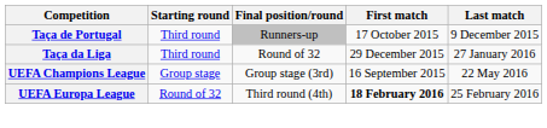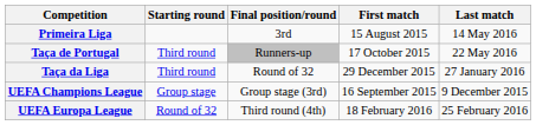 <table class="wikitable plainrowheaders" style="text-align:center;">
 <tr>
 <th scope=col>Competition</th>
 <th scope=col>Starting round</th>
 <th scope=col>Final position/round</th>
 <th scope=col>First match</th>
 <th scope=col>Last match</th>
 </tr>
 <tr>
+<th scope=row align=left><a href='#'>Primeira Liga</a></th>
+<td></td>
+<td>3rd</td>
+<td>15 August 2015</td>
+<td>14 May 2016</td>
+</tr>
+<tr>
 <th scope=row align=left><a href='#'>Taça de Portugal</a></th>
 <td><a href='#'>Third round</a></td>
 <td style="background: silver">Runners-up</td>
 <td>17 October 2015</td>
-<td>9 December 2015</td>
+<td>22 May 2016</td>
 </tr>
 <tr>
 <th scope=row align=left><a href='#'>Taça da Liga</a></th>
 <td><a href='#'>Third round</a></td>
 <td>Round of 32</td>
 <td>29 December 2015</td>
 <td>27 January 2016</td>
 </tr>
 <tr>
 <th scope=row align=left><a href='#'>UEFA Champions League</a></th>
 <td><a href='#'>Group stage</a></td>
 <td>Group stage (3rd)</td>
 <td>16 September 2015</td>
-<td>22 May 2016</td>
+<td>9 December 2015</td>
 </tr>
 <tr>
 <th scope=row align=left><a href='#'>UEFA Europa League</a></th>
 <td><a href='#'>Round of 32</a></td>
 <td>Third round (4th)</td>
-<td><strong>18 February 2016</strong></td>
+<td>18 February 2016</td>
 <td>25 February 2016</td>
 </tr>
 </table>
